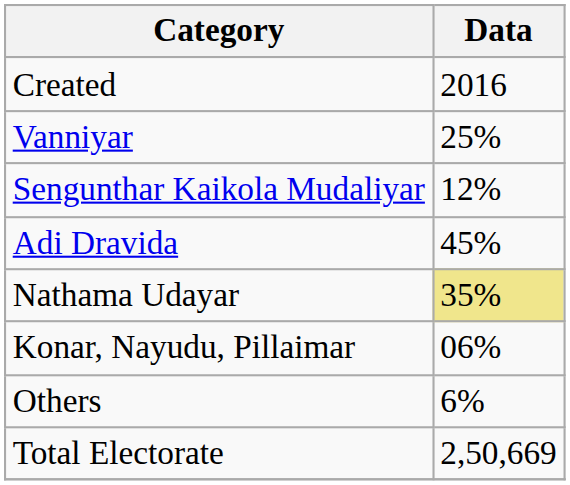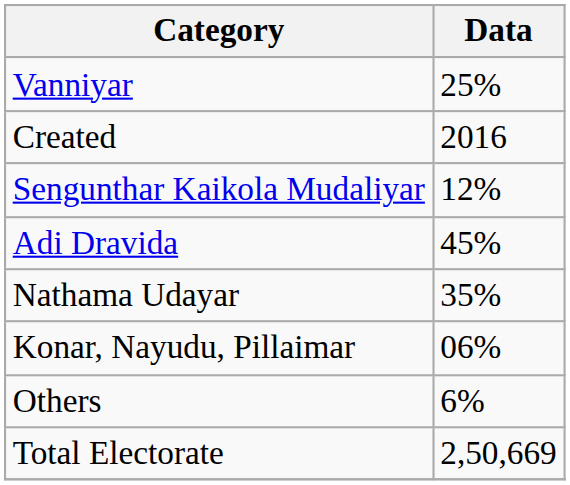 <table class="wikitable" "width:300px">
 <tr>
 <th>Category</th>
 <th>Data</th>
 </tr>
 <tr>
+<td><a href='#'>Vanniyar</a></td>
+<td>25%</td>
+</tr>
+<tr>
 <td>Created</td>
 <td>2016</td>
-</tr>
-<tr>
-<td><a href='#'>Vanniyar</a></td>
-<td>25%</td>
 </tr>
 <tr>
 <td><a href='#'>Sengunthar Kaikola Mudaliyar</a></td>
 <td>12%</td>
 </tr>
 <tr>
 <td><a href='#'>Adi Dravida</a></td>
 <td>45%</td>
 </tr>
 <tr>
 <td>Nathama Udayar</td>
-<td style="background: khaki;">35%</td>
+<td>35%</td>
 </tr>
 <tr>
 <td>Konar, Nayudu, Pillaimar</td>
 <td>06%</td>
 </tr>
 <tr>
 <td>Others</td>
 <td>6%</td>
 </tr>
 <tr>
 <td>Total Electorate</td>
 <td>2,50,669</td>
 </tr>
 <tr>
 </tr>
 </table>
